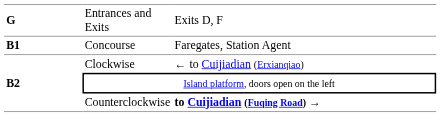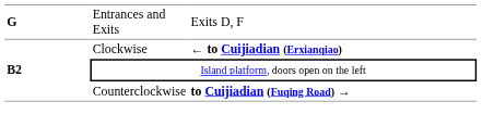 <table cellspacing=0 cellpadding=3>
 <tr>
 <td style="border-top:solid 1px gray;border-bottom:solid 1px gray;" width=100><strong>G</strong></td>
 <td style="border-top:solid 1px gray;border-bottom:solid 1px gray;" width=100>Entrances and Exits</td>
 <td style="border-top:solid 1px gray;border-bottom:solid 1px gray;" width=350>Exits D, F</td>
 </tr>
 <tr>
-<td style="border-top:solid 0px gray;border-bottom:solid 1px gray;" width=100><strong>B1</strong></td>
-<td style="border-top:solid 0px gray;border-bottom:solid 1px gray;" width=100>Concourse</td>
-<td style="border-top:solid 0px gray;border-bottom:solid 1px gray;" width=350>Faregates, Station Agent</td>
-</tr>
-<tr>
 <td style="border-bottom:solid 1px gray;" rowspan=3><strong>B2</strong></td>
 <td>Clockwise</td>
-<td>←  to <a href='#'>Cuijiadian</a> <small>(<a href='#'>Erxianqiao</a>)</small></td>
+<td><strong>←  to <a href='#'>Cuijiadian</a> <small>(<a href='#'>Erxianqiao</a>)</small></strong></td>
 </tr>
 <tr>
 <td style="border-right:solid 2px black;border-left:solid 2px black;border-top:solid 2px black;border-bottom:solid 2px black;text-align:center;" colspan=2><small><a href='#'>Island platform</a>, doors open on the left</small></td>
 </tr>
 <tr>
 <td style="border-bottom:solid 1px gray;">Counterclockwise</td>
 <td style="border-bottom:solid 1px gray;"><strong>  to <a href='#'>Cuijiadian</a> <small>(<a href='#'>Fuqing Road</a>)</small> →</strong></td>
 </tr>
 </table>
